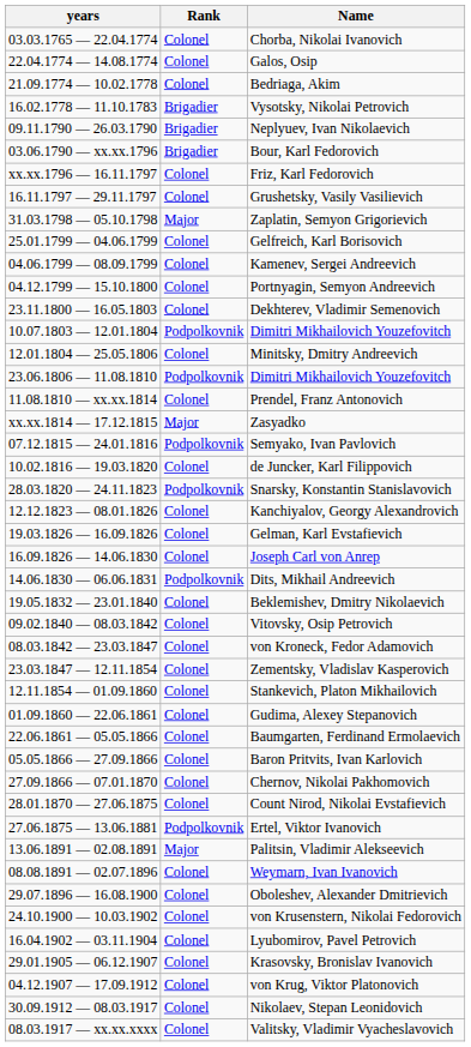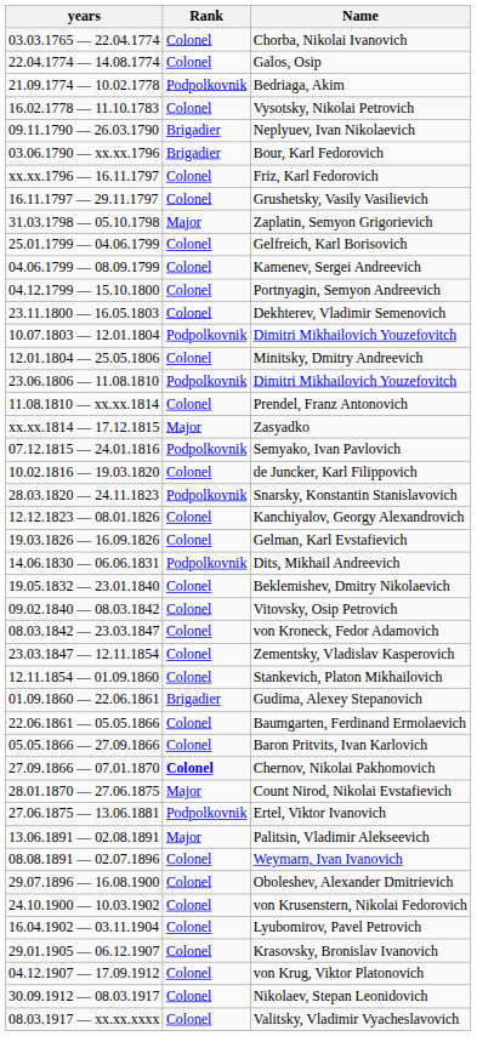 <table class="wikitable">
 <tr>
 <th>years</th>
 <th>Rank</th>
 <th>Name</th>
 </tr>
 <tr>
 <td>03.03.1765 — 22.04.1774</td>
 <td><a href='#'>Colonel</a></td>
 <td>Chorba, Nikolai Ivanovich</td>
 </tr>
 <tr>
 <td>22.04.1774 — 14.08.1774</td>
 <td><a href='#'>Colonel</a></td>
 <td>Galos, Osip</td>
 </tr>
 <tr>
 <td>21.09.1774 — 10.02.1778</td>
-<td><a href='#'>Colonel</a></td>
+<td><a href='#'>Podpolkovnik</a></td>
 <td>Bedriaga, Akim</td>
 </tr>
 <tr>
 <td>16.02.1778 — 11.10.1783</td>
-<td><a href='#'>Brigadier</a></td>
+<td><a href='#'>Colonel</a></td>
 <td>Vysotsky, Nikolai Petrovich</td>
 </tr>
 <tr>
 <td>09.11.1790 — 26.03.1790</td>
 <td><a href='#'>Brigadier</a></td>
 <td>Neplyuev, Ivan Nikolaevich</td>
 </tr>
 <tr>
 <td>03.06.1790 — хх.хх.1796</td>
 <td><a href='#'>Brigadier</a></td>
 <td>Bour, Karl Fedorovich</td>
 </tr>
 <tr>
 <td>хх.хх.1796 — 16.11.1797</td>
 <td><a href='#'>Colonel</a></td>
 <td>Friz, Karl Fedorovich</td>
 </tr>
 <tr>
 <td>16.11.1797 — 29.11.1797</td>
 <td><a href='#'>Colonel</a></td>
 <td>Grushetsky, Vasily Vasilievich</td>
 </tr>
 <tr>
 <td>31.03.1798 — 05.10.1798</td>
 <td><a href='#'>Major</a></td>
 <td>Zaplatin, Semyon Grigorievich</td>
 </tr>
 <tr>
 <td>25.01.1799 — 04.06.1799</td>
 <td><a href='#'>Colonel</a></td>
 <td>Gelfreich, Karl Borisovich</td>
 </tr>
 <tr>
 <td>04.06.1799 — 08.09.1799</td>
 <td><a href='#'>Colonel</a></td>
 <td>Kamenev, Sergei Andreevich</td>
 </tr>
 <tr>
 <td>04.12.1799 — 15.10.1800</td>
 <td><a href='#'>Colonel</a></td>
 <td>Portnyagin, Semyon Andreevich</td>
 </tr>
 <tr>
 <td>23.11.1800 — 16.05.1803</td>
 <td><a href='#'>Colonel</a></td>
 <td>Dekhterev, Vladimir Semenovich</td>
 </tr>
 <tr>
 <td>10.07.1803 — 12.01.1804</td>
 <td><a href='#'>Podpolkovnik</a></td>
 <td><a href='#'>Dimitri Mikhailovich Youzefovitch</a></td>
 </tr>
 <tr>
 <td>12.01.1804 — 25.05.1806</td>
 <td><a href='#'>Colonel</a></td>
 <td>Minitsky, Dmitry Andreevich</td>
 </tr>
 <tr>
 <td>23.06.1806 — 11.08.1810</td>
 <td><a href='#'>Podpolkovnik</a></td>
 <td><a href='#'>Dimitri Mikhailovich Youzefovitch</a></td>
 </tr>
 <tr>
 <td>11.08.1810 — хх.хх.1814</td>
 <td><a href='#'>Colonel</a></td>
 <td>Prendel, Franz Antonovich</td>
 </tr>
 <tr>
 <td>хх.хх.1814 — 17.12.1815</td>
 <td><a href='#'>Major</a></td>
 <td>Zasyadko</td>
 </tr>
 <tr>
 <td>07.12.1815 — 24.01.1816</td>
 <td><a href='#'>Podpolkovnik</a></td>
 <td>Semyako, Ivan Pavlovich</td>
 </tr>
 <tr>
 <td>10.02.1816 — 19.03.1820</td>
 <td><a href='#'>Colonel</a></td>
 <td>de Juncker, Karl Filippovich</td>
 </tr>
 <tr>
 <td>28.03.1820 — 24.11.1823</td>
 <td><a href='#'>Podpolkovnik</a></td>
 <td>Snarsky, Konstantin Stanislavovich</td>
 </tr>
 <tr>
 <td>12.12.1823 — 08.01.1826</td>
 <td><a href='#'>Colonel</a></td>
 <td>Kanchiyalov, Georgy Alexandrovich</td>
 </tr>
 <tr>
 <td>19.03.1826 — 16.09.1826</td>
 <td><a href='#'>Colonel</a></td>
 <td>Gelman, Karl Evstafievich</td>
 </tr>
 <tr>
-<td>16.09.1826 — 14.06.1830</td>
-<td><a href='#'>Colonel</a></td>
-<td><a href='#'>Joseph Carl von Anrep</a></td>
-</tr>
-<tr>
 <td>14.06.1830 — 06.06.1831</td>
 <td><a href='#'>Podpolkovnik</a></td>
 <td>Dits, Mikhail Andreevich</td>
 </tr>
 <tr>
 <td>19.05.1832 — 23.01.1840</td>
 <td><a href='#'>Colonel</a></td>
 <td>Beklemishev, Dmitry Nikolaevich</td>
 </tr>
 <tr>
 <td>09.02.1840 — 08.03.1842</td>
 <td><a href='#'>Colonel</a></td>
 <td>Vitovsky, Osip Petrovich</td>
 </tr>
 <tr>
 <td>08.03.1842 — 23.03.1847</td>
 <td><a href='#'>Colonel</a></td>
 <td>von Kroneck, Fedor Adamovich</td>
 </tr>
 <tr>
 <td>23.03.1847 — 12.11.1854</td>
 <td><a href='#'>Colonel</a></td>
 <td>Zementsky, Vladislav Kasperovich</td>
 </tr>
 <tr>
 <td>12.11.1854 — 01.09.1860</td>
 <td><a href='#'>Colonel</a></td>
 <td>Stankevich, Platon Mikhailovich</td>
 </tr>
 <tr>
 <td>01.09.1860 — 22.06.1861</td>
-<td><a href='#'>Colonel</a></td>
+<td><a href='#'>Brigadier</a></td>
 <td>Gudima, Alexey Stepanovich</td>
 </tr>
 <tr>
 <td>22.06.1861 — 05.05.1866</td>
 <td><a href='#'>Colonel</a></td>
 <td>Baumgarten, Ferdinand Ermolaevich</td>
 </tr>
 <tr>
 <td>05.05.1866 — 27.09.1866</td>
 <td><a href='#'>Colonel</a></td>
 <td>Baron Pritvits, Ivan Karlovich</td>
 </tr>
 <tr>
 <td>27.09.1866 — 07.01.1870</td>
-<td><a href='#'>Colonel</a></td>
+<td><strong><a href='#'>Colonel</a></strong></td>
 <td>Chernov, Nikolai Pakhomovich</td>
 </tr>
 <tr>
 <td>28.01.1870 — 27.06.1875</td>
-<td><a href='#'>Colonel</a></td>
+<td><a href='#'>Major</a></td>
 <td>Count Nirod, Nikolai Evstafievich</td>
 </tr>
 <tr>
 <td>27.06.1875 — 13.06.1881</td>
 <td><a href='#'>Podpolkovnik</a></td>
 <td>Ertel, Viktor Ivanovich</td>
 </tr>
 <tr>
 <td>13.06.1891 — 02.08.1891</td>
 <td><a href='#'>Major</a></td>
 <td>Palitsin, Vladimir Alekseevich</td>
 </tr>
 <tr>
 <td>08.08.1891 — 02.07.1896</td>
 <td><a href='#'>Colonel</a></td>
 <td><a href='#'>Weymarn, Ivan Ivanovich</a></td>
 </tr>
 <tr>
 <td>29.07.1896 — 16.08.1900</td>
 <td><a href='#'>Colonel</a></td>
 <td>Oboleshev, Alexander Dmitrievich</td>
 </tr>
 <tr>
 <td>24.10.1900 — 10.03.1902</td>
 <td><a href='#'>Colonel</a></td>
 <td>von Krusenstern, Nikolai Fedorovich</td>
 </tr>
 <tr>
 <td>16.04.1902 — 03.11.1904</td>
 <td><a href='#'>Colonel</a></td>
 <td>Lyubomirov, Pavel Petrovich</td>
 </tr>
 <tr>
 <td>29.01.1905 — 06.12.1907</td>
 <td><a href='#'>Colonel</a></td>
 <td>Krasovsky, Bronislav Ivanovich</td>
 </tr>
 <tr>
 <td>04.12.1907 — 17.09.1912</td>
 <td><a href='#'>Colonel</a></td>
 <td>von Krug, Viktor Platonovich</td>
 </tr>
 <tr>
 <td>30.09.1912 — 08.03.1917</td>
 <td><a href='#'>Colonel</a></td>
 <td>Nikolaev, Stepan Leonidovich</td>
 </tr>
 <tr>
 <td>08.03.1917 — хх.хх.хххх</td>
 <td><a href='#'>Colonel</a></td>
 <td>Valitsky, Vladimir Vyacheslavovich</td>
 </tr>
 </table>
